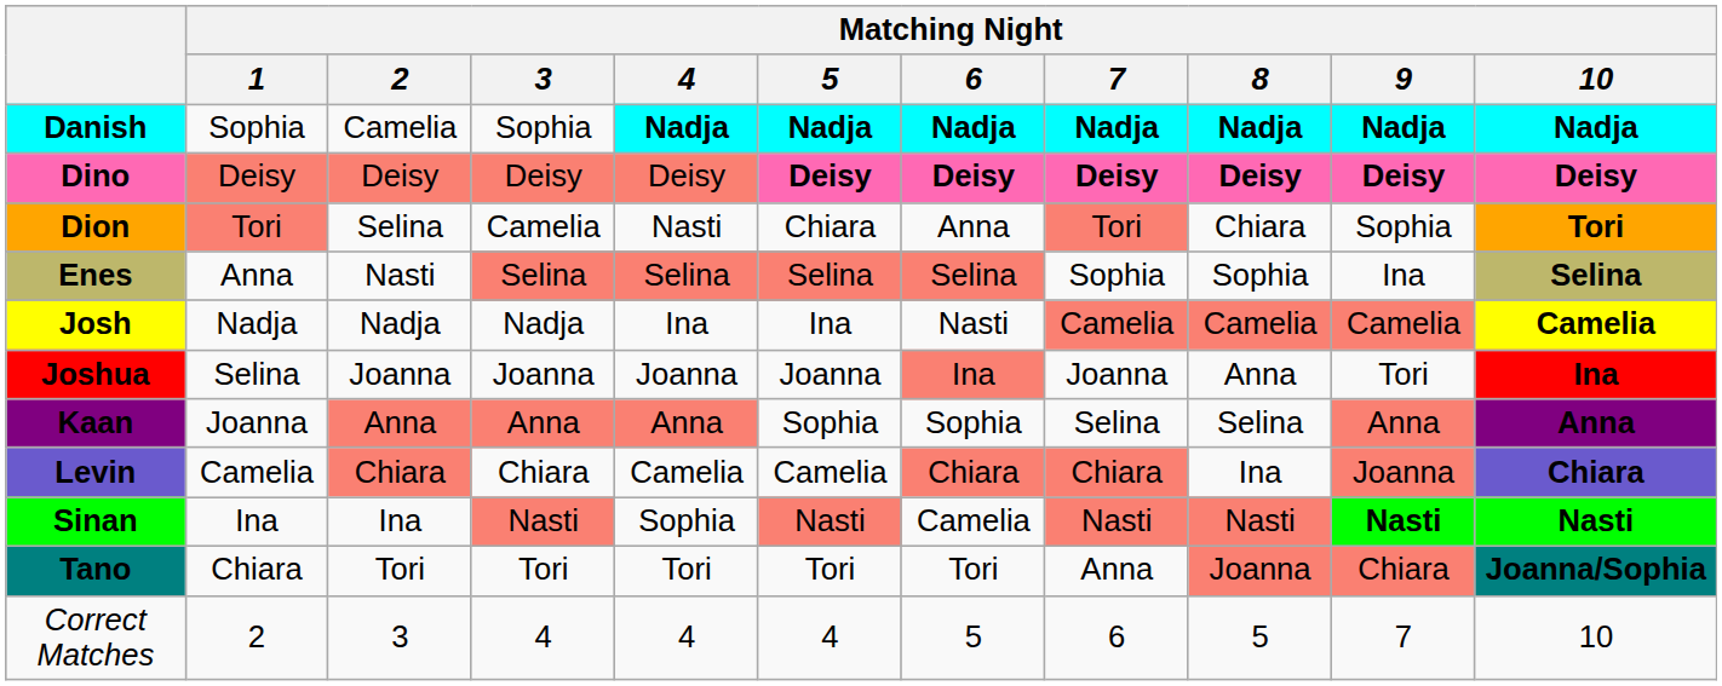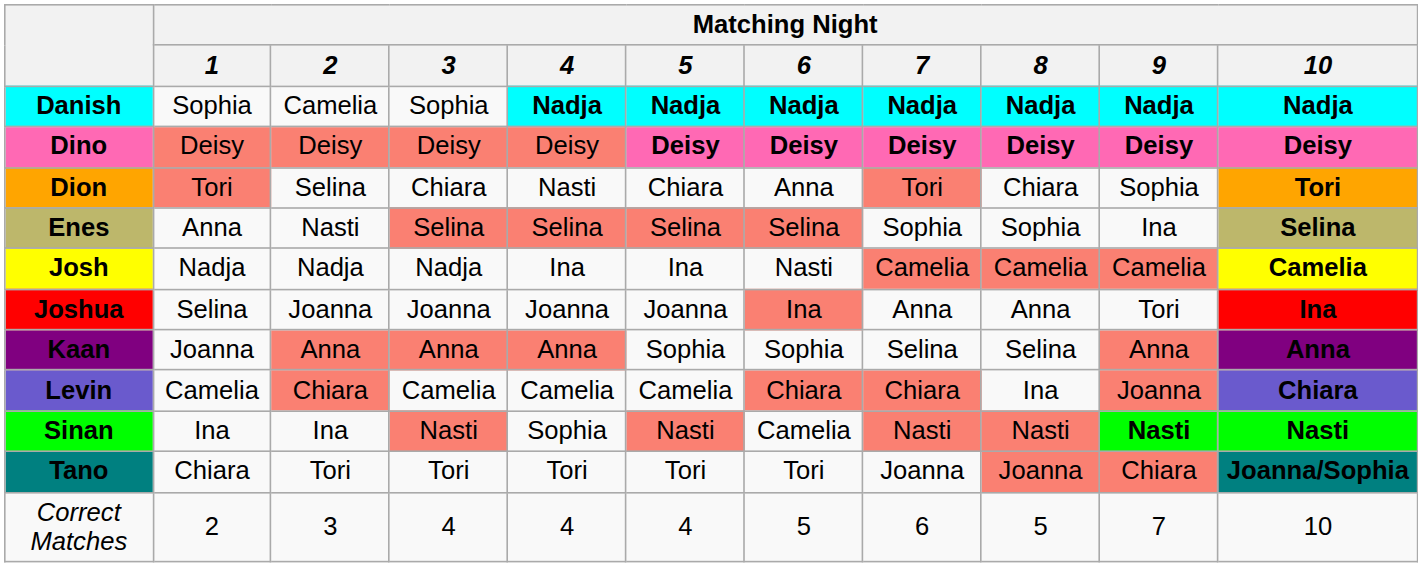 <table class="wikitable" style="text-align:center; width:100%;">
 <tr>
 <th rowspan="2" style="width:10%;"></th>
 <th colspan="10" style="text-align:center;">Matching Night</th>
 </tr>
 <tr>
 <th style="text-align:center; width:8%;"><em>1</em></th>
 <th style="text-align:center; width:8%;"><em>2</em></th>
 <th style="text-align:center; width:8%;"><em>3</em></th>
 <th style="text-align:center; width:8%;"><em>4</em></th>
 <th style="text-align:center; width:8%;"><em>5</em></th>
 <th style="text-align:center; width:8%;"><em>6</em></th>
 <th style="text-align:center; width:8%;"><em>7</em></th>
 <th style="text-align:center; width:8%;"><em>8</em></th>
 <th style="text-align:center; width:8%;"><em>9</em></th>
 <th style="text-align:center; width:8%;"><em>10</em></th>
 </tr>
 <tr>
 <td style="background:aqua"><strong>Danish</strong></td>
 <td>Sophia</td>
 <td>Camelia</td>
 <td>Sophia</td>
 <td style="background:aqua"><strong>Nadja</strong></td>
 <td style="background:aqua"><strong>Nadja</strong></td>
 <td style="background:aqua"><strong>Nadja</strong></td>
 <td style="background:aqua"><strong>Nadja</strong></td>
 <td style="background:aqua"><strong>Nadja</strong></td>
 <td style="background:aqua"><strong>Nadja</strong></td>
 <td style="background:aqua"><strong>Nadja</strong></td>
 </tr>
 <tr>
 <td style="background:hotpink"><strong>Dino</strong></td>
 <td style="background:salmon">Deisy</td>
 <td style="background:salmon">Deisy</td>
 <td style="background:salmon">Deisy</td>
 <td style="background:salmon">Deisy</td>
 <td style="background:hotpink"><strong>Deisy</strong></td>
 <td style="background:hotpink"><strong>Deisy</strong></td>
 <td style="background:hotpink"><strong>Deisy</strong></td>
 <td style="background:hotpink"><strong>Deisy</strong></td>
 <td style="background:hotpink"><strong>Deisy</strong></td>
 <td style="background:hotpink"><strong>Deisy</strong></td>
 </tr>
 <tr>
 <td style="background:orange"><strong>Dion</strong></td>
 <td style="background:salmon">Tori</td>
 <td>Selina</td>
-<td>Camelia</td>
+<td>Chiara</td>
 <td>Nasti</td>
 <td>Chiara</td>
 <td>Anna</td>
 <td style="background:salmon">Tori</td>
 <td>Chiara</td>
 <td>Sophia</td>
 <td style="background:orange"><strong>Tori</strong></td>
 </tr>
 <tr>
 <td style="background:darkkhaki"><strong>Enes</strong></td>
 <td>Anna</td>
 <td>Nasti</td>
 <td style="background:salmon">Selina</td>
 <td style="background:salmon">Selina</td>
 <td style="background:salmon">Selina</td>
 <td style="background:salmon">Selina</td>
 <td>Sophia</td>
 <td>Sophia</td>
 <td>Ina</td>
 <td style="background:darkkhaki"><strong>Selina</strong></td>
 </tr>
 <tr>
 <td style="background:yellow"><strong>Josh</strong></td>
 <td>Nadja</td>
 <td>Nadja</td>
 <td>Nadja</td>
 <td>Ina</td>
 <td>Ina</td>
 <td>Nasti</td>
 <td style="background:salmon">Camelia</td>
 <td style="background:salmon">Camelia</td>
 <td style="background:salmon">Camelia</td>
 <td style="background:yellow"><strong>Camelia</strong></td>
 </tr>
 <tr>
 <td style="background:red"><strong>Joshua</strong></td>
 <td>Selina</td>
 <td>Joanna</td>
 <td>Joanna</td>
 <td>Joanna</td>
 <td>Joanna</td>
 <td style="background:salmon">Ina</td>
-<td>Joanna</td>
+<td>Anna</td>
 <td>Anna</td>
 <td>Tori</td>
 <td style="background:red"><strong>Ina</strong></td>
 </tr>
 <tr>
 <td style="background:purple"><strong>Kaan</strong></td>
 <td>Joanna</td>
 <td style="background:salmon">Anna</td>
 <td style="background:salmon">Anna</td>
 <td style="background:salmon">Anna</td>
 <td>Sophia</td>
 <td>Sophia</td>
 <td>Selina</td>
 <td>Selina</td>
 <td style="background:salmon">Anna</td>
 <td style="background:purple"><strong>Anna</strong></td>
 </tr>
 <tr>
 <td style="background:slateblue"><strong>Levin</strong></td>
 <td>Camelia</td>
 <td style="background:salmon">Chiara</td>
-<td>Chiara</td>
+<td>Camelia</td>
 <td>Camelia</td>
 <td>Camelia</td>
 <td style="background:salmon">Chiara</td>
 <td style="background:salmon">Chiara</td>
 <td>Ina</td>
 <td style="background:salmon">Joanna</td>
 <td style="background:slateblue"><strong>Chiara</strong></td>
 </tr>
 <tr>
 <td style="background:lime"><strong>Sinan</strong></td>
 <td>Ina</td>
 <td>Ina</td>
 <td style="background:salmon">Nasti</td>
 <td>Sophia</td>
 <td style="background:salmon">Nasti</td>
 <td>Camelia</td>
 <td style="background:salmon">Nasti</td>
 <td style="background:salmon">Nasti</td>
 <td style="background:lime"><strong>Nasti</strong></td>
 <td style="background:lime"><strong>Nasti</strong></td>
 </tr>
 <tr>
 <td style="background:teal"><strong>Tano</strong></td>
 <td>Chiara</td>
 <td>Tori</td>
 <td>Tori</td>
 <td>Tori</td>
 <td>Tori</td>
 <td>Tori</td>
-<td>Anna</td>
+<td>Joanna</td>
 <td style="background:salmon">Joanna</td>
 <td style="background:salmon">Chiara</td>
 <td style="background:teal"><strong>Joanna/Sophia</strong></td>
 </tr>
 <tr>
 <td><em>Correct Matches</em></td>
 <td>2</td>
 <td>3</td>
 <td>4</td>
 <td>4</td>
 <td>4</td>
 <td>5</td>
 <td>6</td>
 <td>5</td>
 <td>7</td>
 <td>10</td>
 </tr>
 </table>
